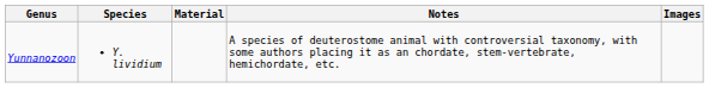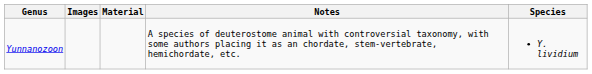 <table class="wikitable" style="margin:auto;width:100%;">
 <tr>
 <th>Genus</th>
-<th>Species</th>
+<th>Images</th>
 <th>Material</th>
 <th>Notes</th>
-<th>Images</th>
+<th>Species</th>
 </tr>
 <tr>
 <td><br><em><a href='#'>Yunnanozoon</a></em></td>
-<td><br><ul><li><em>Y. lividium</em></li></ul></td>
+<td><br></td>
 <td></td>
 <td>A species of deuterostome animal with controversial taxonomy, with some authors placing it as an chordate, stem-vertebrate, hemichordate, etc.</td>
-<td><br></td>
+<td><br><ul><li><em>Y. lividium</em></li></ul></td>
 </tr>
 </table>
